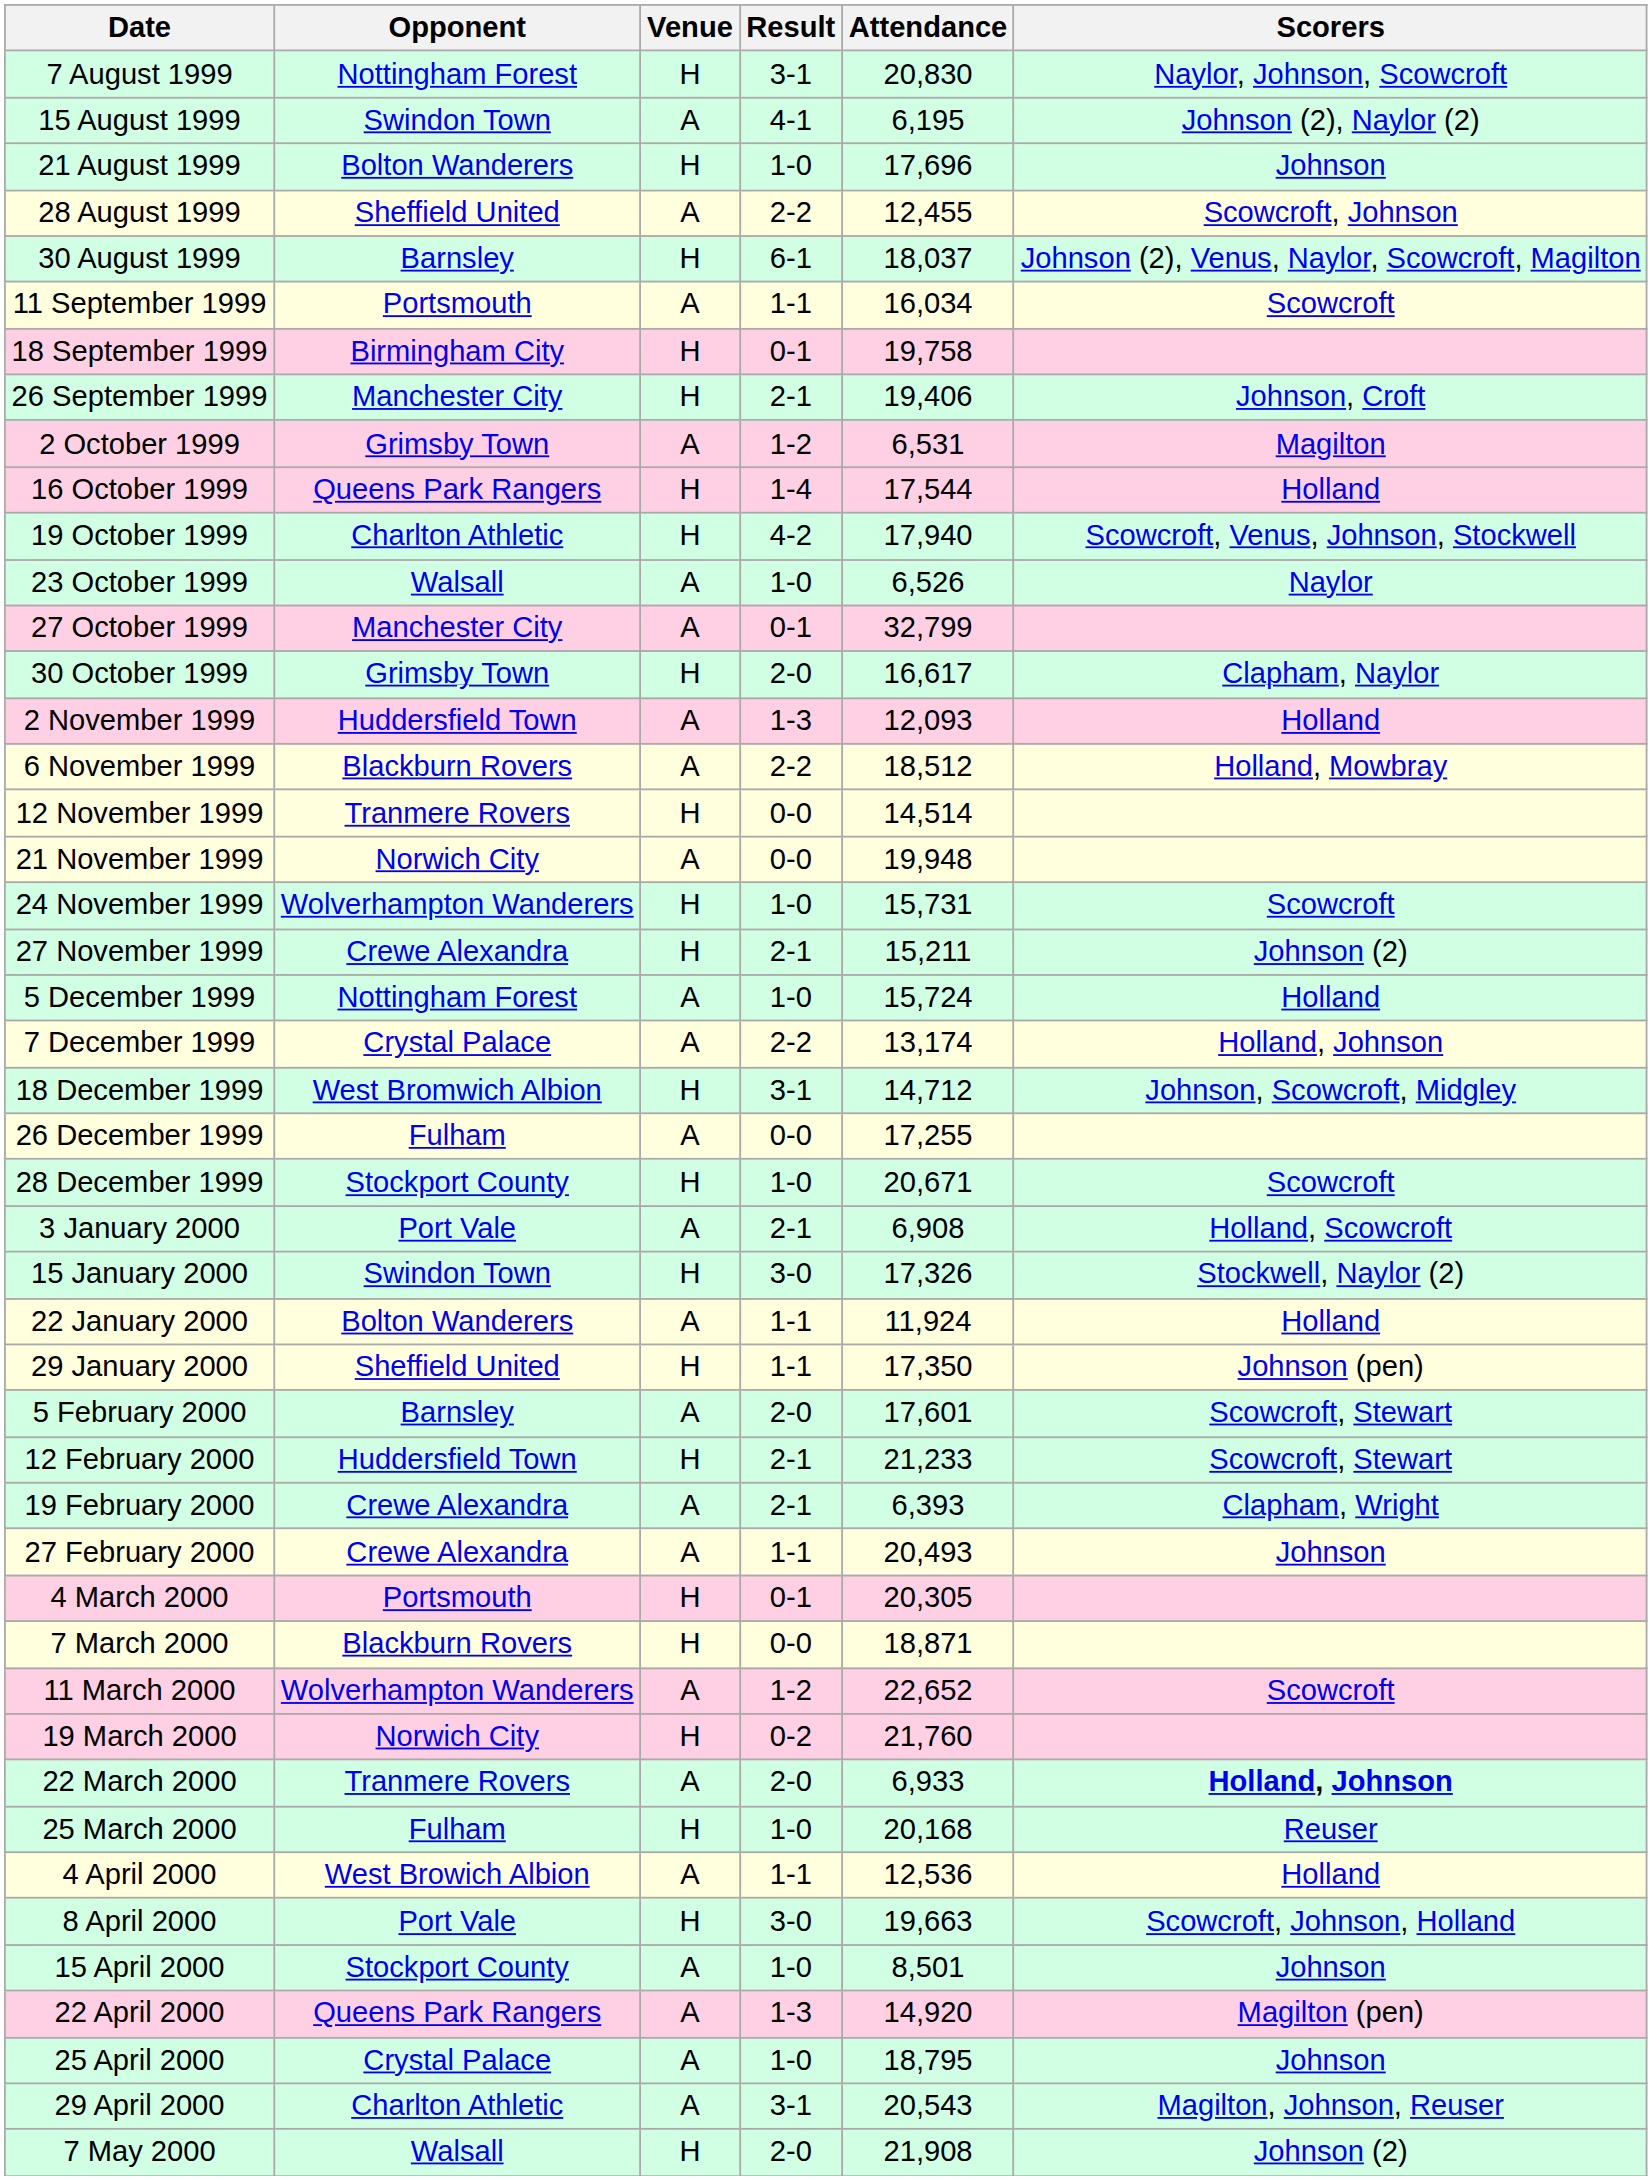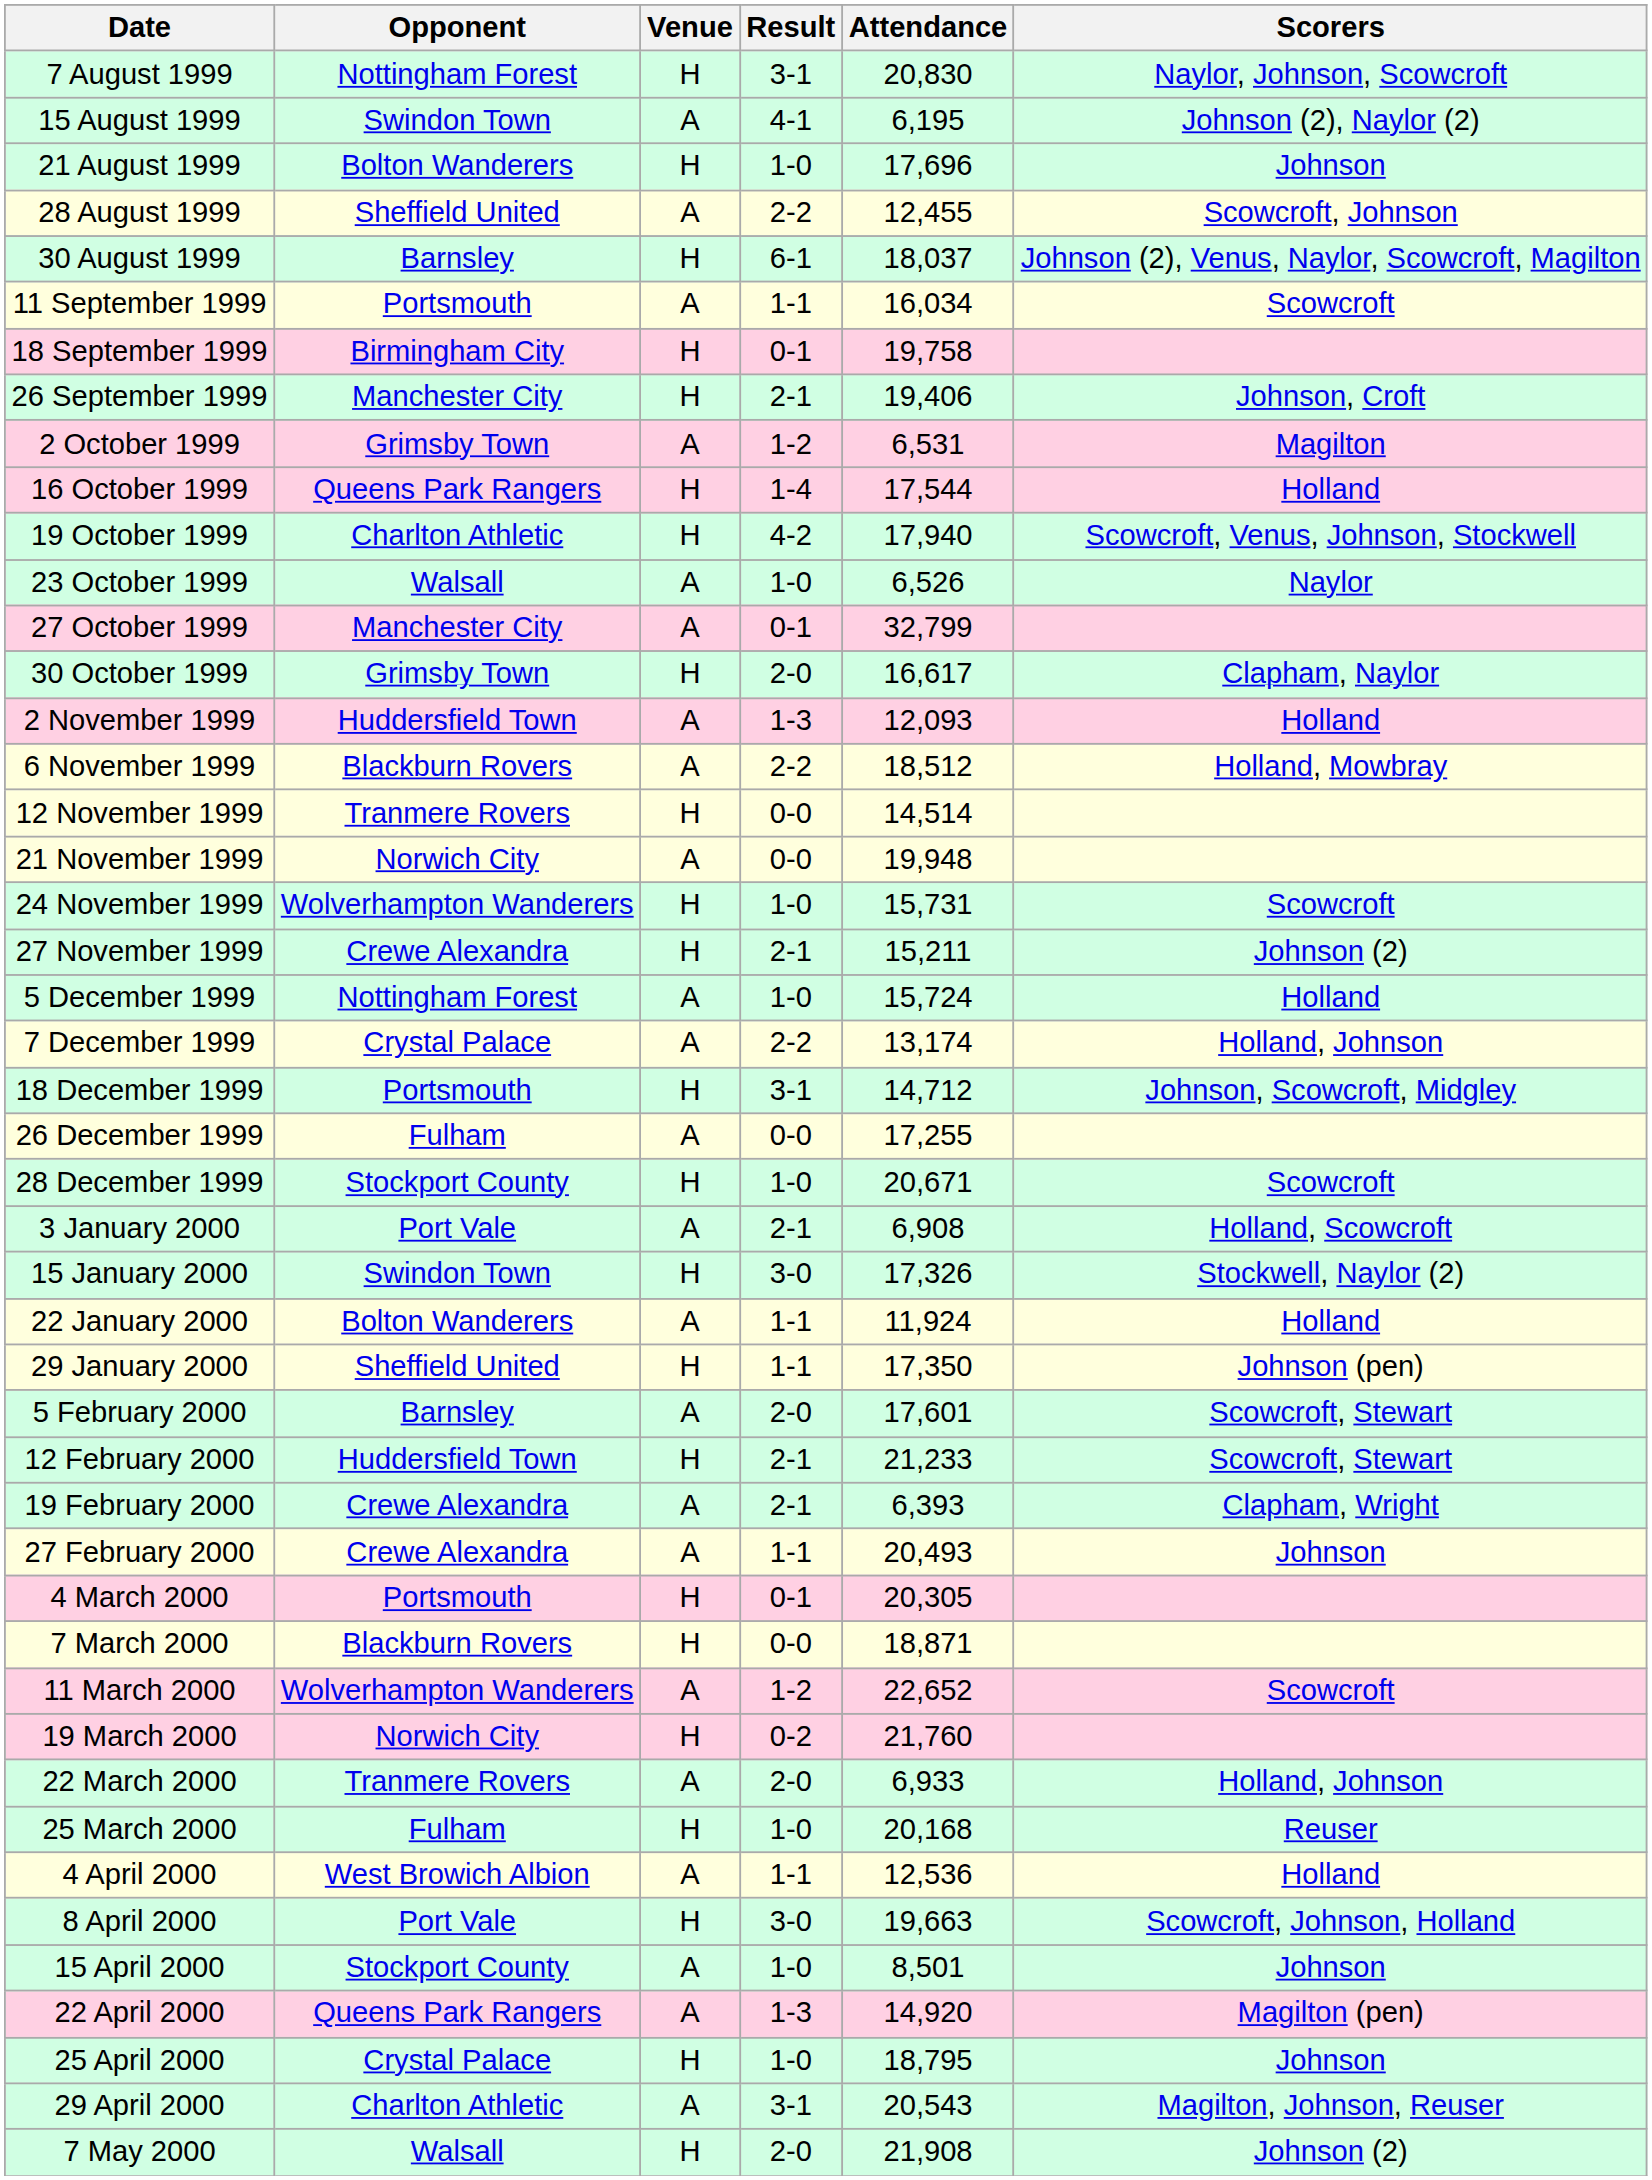 <table class="wikitable sortable" style="font-size:100%; text-align:center">
 <tr>
 <th>Date</th>
 <th>Opponent</th>
 <th>Venue</th>
 <th>Result</th>
 <th>Attendance</th>
 <th>Scorers</th>
 </tr>
 <tr style="background-color: #d0ffe3;">
 <td>7 August 1999</td>
 <td><a href='#'>Nottingham Forest</a></td>
 <td>H</td>
 <td>3-1</td>
 <td>20,830</td>
 <td><a href='#'>Naylor</a>, <a href='#'>Johnson</a>, <a href='#'>Scowcroft</a></td>
 </tr>
 <tr style="background-color: #d0ffe3;">
 <td>15 August 1999</td>
 <td><a href='#'>Swindon Town</a></td>
 <td>A</td>
 <td>4-1</td>
 <td>6,195</td>
 <td><a href='#'>Johnson</a> (2), <a href='#'>Naylor</a> (2)</td>
 </tr>
 <tr style="background-color: #d0ffe3;">
 <td>21 August 1999</td>
 <td><a href='#'>Bolton Wanderers</a></td>
 <td>H</td>
 <td>1-0</td>
 <td>17,696</td>
 <td><a href='#'>Johnson</a></td>
 </tr>
 <tr style="background-color: #ffffdd;">
 <td>28 August 1999</td>
 <td><a href='#'>Sheffield United</a></td>
 <td>A</td>
 <td>2-2</td>
 <td>12,455</td>
 <td><a href='#'>Scowcroft</a>, <a href='#'>Johnson</a></td>
 </tr>
 <tr style="background-color: #d0ffe3;">
 <td>30 August 1999</td>
 <td><a href='#'>Barnsley</a></td>
 <td>H</td>
 <td>6-1</td>
 <td>18,037</td>
 <td><a href='#'>Johnson</a> (2), <a href='#'>Venus</a>, <a href='#'>Naylor</a>, <a href='#'>Scowcroft</a>, <a href='#'>Magilton</a></td>
 </tr>
 <tr style="background-color: #ffffdd;">
 <td>11 September 1999</td>
 <td><a href='#'>Portsmouth</a></td>
 <td>A</td>
 <td>1-1</td>
 <td>16,034</td>
 <td><a href='#'>Scowcroft</a></td>
 </tr>
 <tr style="background-color: #ffd0e3;">
 <td>18 September 1999</td>
 <td><a href='#'>Birmingham City</a></td>
 <td>H</td>
 <td>0-1</td>
 <td>19,758</td>
 <td></td>
 </tr>
 <tr style="background-color: #d0ffe3;">
 <td>26 September 1999</td>
 <td><a href='#'>Manchester City</a></td>
 <td>H</td>
 <td>2-1</td>
 <td>19,406</td>
 <td><a href='#'>Johnson</a>, <a href='#'>Croft</a></td>
 </tr>
 <tr style="background-color: #ffd0e3;">
 <td>2 October 1999</td>
 <td><a href='#'>Grimsby Town</a></td>
 <td>A</td>
 <td>1-2</td>
 <td>6,531</td>
 <td><a href='#'>Magilton</a></td>
 </tr>
 <tr style="background-color: #ffd0e3;">
 <td>16 October 1999</td>
 <td><a href='#'>Queens Park Rangers</a></td>
 <td>H</td>
 <td>1-4</td>
 <td>17,544</td>
 <td><a href='#'>Holland</a></td>
 </tr>
 <tr style="background-color: #d0ffe3;">
 <td>19 October 1999</td>
 <td><a href='#'>Charlton Athletic</a></td>
 <td>H</td>
 <td>4-2</td>
 <td>17,940</td>
 <td><a href='#'>Scowcroft</a>, <a href='#'>Venus</a>, <a href='#'>Johnson</a>, <a href='#'>Stockwell</a></td>
 </tr>
 <tr style="background-color: #d0ffe3;">
 <td>23 October 1999</td>
 <td><a href='#'>Walsall</a></td>
 <td>A</td>
 <td>1-0</td>
 <td>6,526</td>
 <td><a href='#'>Naylor</a></td>
 </tr>
 <tr style="background-color: #ffd0e3;">
 <td>27 October 1999</td>
 <td><a href='#'>Manchester City</a></td>
 <td>A</td>
 <td>0-1</td>
 <td>32,799</td>
 <td></td>
 </tr>
 <tr style="background-color: #d0ffe3;">
 <td>30 October 1999</td>
 <td><a href='#'>Grimsby Town</a></td>
 <td>H</td>
 <td>2-0</td>
 <td>16,617</td>
 <td><a href='#'>Clapham</a>, <a href='#'>Naylor</a></td>
 </tr>
 <tr style="background-color: #ffd0e3;">
 <td>2 November 1999</td>
 <td><a href='#'>Huddersfield Town</a></td>
 <td>A</td>
 <td>1-3</td>
 <td>12,093</td>
 <td><a href='#'>Holland</a></td>
 </tr>
 <tr style="background-color: #ffffdd;">
 <td>6 November 1999</td>
 <td><a href='#'>Blackburn Rovers</a></td>
 <td>A</td>
 <td>2-2</td>
 <td>18,512</td>
 <td><a href='#'>Holland</a>, <a href='#'>Mowbray</a></td>
 </tr>
 <tr style="background-color: #ffffdd;">
 <td>12 November 1999</td>
 <td><a href='#'>Tranmere Rovers</a></td>
 <td>H</td>
 <td>0-0</td>
 <td>14,514</td>
 <td></td>
 </tr>
 <tr style="background-color: #ffffdd;">
 <td>21 November 1999</td>
 <td><a href='#'>Norwich City</a></td>
 <td>A</td>
 <td>0-0</td>
 <td>19,948</td>
 <td></td>
 </tr>
 <tr style="background-color: #d0ffe3;">
 <td>24 November 1999</td>
 <td><a href='#'>Wolverhampton Wanderers</a></td>
 <td>H</td>
 <td>1-0</td>
 <td>15,731</td>
 <td><a href='#'>Scowcroft</a></td>
 </tr>
 <tr style="background-color: #d0ffe3;">
 <td>27 November 1999</td>
 <td><a href='#'>Crewe Alexandra</a></td>
 <td>H</td>
 <td>2-1</td>
 <td>15,211</td>
 <td><a href='#'>Johnson</a> (2)</td>
 </tr>
 <tr style="background-color: #d0ffe3;">
 <td>5 December 1999</td>
 <td><a href='#'>Nottingham Forest</a></td>
 <td>A</td>
 <td>1-0</td>
 <td>15,724</td>
 <td><a href='#'>Holland</a></td>
 </tr>
 <tr style="background-color: #ffffdd;">
 <td>7 December 1999</td>
 <td><a href='#'>Crystal Palace</a></td>
 <td>A</td>
 <td>2-2</td>
 <td>13,174</td>
 <td><a href='#'>Holland</a>, <a href='#'>Johnson</a></td>
 </tr>
 <tr style="background-color: #d0ffe3;">
 <td>18 December 1999</td>
-<td><a href='#'>West Bromwich Albion</a></td>
+<td><a href='#'>Portsmouth</a></td>
 <td>H</td>
 <td>3-1</td>
 <td>14,712</td>
 <td><a href='#'>Johnson</a>, <a href='#'>Scowcroft</a>, <a href='#'>Midgley</a></td>
 </tr>
 <tr style="background-color: #ffffdd;">
 <td>26 December 1999</td>
 <td><a href='#'>Fulham</a></td>
 <td>A</td>
 <td>0-0</td>
 <td>17,255</td>
 <td></td>
 </tr>
 <tr style="background-color: #d0ffe3;">
 <td>28 December 1999</td>
 <td><a href='#'>Stockport County</a></td>
 <td>H</td>
 <td>1-0</td>
 <td>20,671</td>
 <td><a href='#'>Scowcroft</a></td>
 </tr>
 <tr style="background-color: #d0ffe3;">
 <td>3 January 2000</td>
 <td><a href='#'>Port Vale</a></td>
 <td>A</td>
 <td>2-1</td>
 <td>6,908</td>
 <td><a href='#'>Holland</a>, <a href='#'>Scowcroft</a></td>
 </tr>
 <tr style="background-color: #d0ffe3;">
 <td>15 January 2000</td>
 <td><a href='#'>Swindon Town</a></td>
 <td>H</td>
 <td>3-0</td>
 <td>17,326</td>
 <td><a href='#'>Stockwell</a>, <a href='#'>Naylor</a> (2)</td>
 </tr>
 <tr style="background-color: #ffffdd;">
 <td>22 January 2000</td>
 <td><a href='#'>Bolton Wanderers</a></td>
 <td>A</td>
 <td>1-1</td>
 <td>11,924</td>
 <td><a href='#'>Holland</a></td>
 </tr>
 <tr style="background-color: #ffffdd;">
 <td>29 January 2000</td>
 <td><a href='#'>Sheffield United</a></td>
 <td>H</td>
 <td>1-1</td>
 <td>17,350</td>
 <td><a href='#'>Johnson</a> (pen)</td>
 </tr>
 <tr style="background-color: #d0ffe3;">
 <td>5 February 2000</td>
 <td><a href='#'>Barnsley</a></td>
 <td>A</td>
 <td>2-0</td>
 <td>17,601</td>
 <td><a href='#'>Scowcroft</a>, <a href='#'>Stewart</a></td>
 </tr>
 <tr style="background-color: #d0ffe3;">
 <td>12 February 2000</td>
 <td><a href='#'>Huddersfield Town</a></td>
 <td>H</td>
 <td>2-1</td>
 <td>21,233</td>
 <td><a href='#'>Scowcroft</a>, <a href='#'>Stewart</a></td>
 </tr>
 <tr style="background-color: #d0ffe3;">
 <td>19 February 2000</td>
 <td><a href='#'>Crewe Alexandra</a></td>
 <td>A</td>
 <td>2-1</td>
 <td>6,393</td>
 <td><a href='#'>Clapham</a>, <a href='#'>Wright</a></td>
 </tr>
 <tr style="background-color: #ffffdd;">
 <td>27 February 2000</td>
 <td><a href='#'>Crewe Alexandra</a></td>
 <td>A</td>
 <td>1-1</td>
 <td>20,493</td>
 <td><a href='#'>Johnson</a></td>
 </tr>
 <tr style="background-color: #ffd0e3;">
 <td>4 March 2000</td>
 <td><a href='#'>Portsmouth</a></td>
 <td>H</td>
 <td>0-1</td>
 <td>20,305</td>
 <td></td>
 </tr>
 <tr style="background-color: #ffffdd;">
 <td>7 March 2000</td>
 <td><a href='#'>Blackburn Rovers</a></td>
 <td>H</td>
 <td>0-0</td>
 <td>18,871</td>
 <td></td>
 </tr>
 <tr style="background-color: #ffd0e3;">
 <td>11 March 2000</td>
 <td><a href='#'>Wolverhampton Wanderers</a></td>
 <td>A</td>
 <td>1-2</td>
 <td>22,652</td>
 <td><a href='#'>Scowcroft</a></td>
 </tr>
 <tr style="background-color: #ffd0e3;">
 <td>19 March 2000</td>
 <td><a href='#'>Norwich City</a></td>
 <td>H</td>
 <td>0-2</td>
 <td>21,760</td>
 <td></td>
 </tr>
 <tr style="background-color: #d0ffe3;">
 <td>22 March 2000</td>
 <td><a href='#'>Tranmere Rovers</a></td>
 <td>A</td>
 <td>2-0</td>
 <td>6,933</td>
-<td><strong><a href='#'>Holland</a>, <a href='#'>Johnson</a></strong></td>
+<td><a href='#'>Holland</a>, <a href='#'>Johnson</a></td>
 </tr>
 <tr style="background-color: #d0ffe3;">
 <td>25 March 2000</td>
 <td><a href='#'>Fulham</a></td>
 <td>H</td>
 <td>1-0</td>
 <td>20,168</td>
 <td><a href='#'>Reuser</a></td>
 </tr>
 <tr style="background-color: #ffffdd;">
 <td>4 April 2000</td>
 <td><a href='#'>West Browich Albion</a></td>
 <td>A</td>
 <td>1-1</td>
 <td>12,536</td>
 <td><a href='#'>Holland</a></td>
 </tr>
 <tr style="background-color: #d0ffe3;">
 <td>8 April 2000</td>
 <td><a href='#'>Port Vale</a></td>
 <td>H</td>
 <td>3-0</td>
 <td>19,663</td>
 <td><a href='#'>Scowcroft</a>, <a href='#'>Johnson</a>, <a href='#'>Holland</a></td>
 </tr>
 <tr style="background-color: #d0ffe3;">
 <td>15 April 2000</td>
 <td><a href='#'>Stockport County</a></td>
 <td>A</td>
 <td>1-0</td>
 <td>8,501</td>
 <td><a href='#'>Johnson</a></td>
 </tr>
 <tr style="background-color: #ffd0e3;">
 <td>22 April 2000</td>
 <td><a href='#'>Queens Park Rangers</a></td>
 <td>A</td>
 <td>1-3</td>
 <td>14,920</td>
 <td><a href='#'>Magilton</a> (pen)</td>
 </tr>
 <tr style="background-color: #d0ffe3;">
 <td>25 April 2000</td>
 <td><a href='#'>Crystal Palace</a></td>
-<td>A</td>
+<td>H</td>
 <td>1-0</td>
 <td>18,795</td>
 <td><a href='#'>Johnson</a></td>
 </tr>
 <tr style="background-color: #d0ffe3;">
 <td>29 April 2000</td>
 <td><a href='#'>Charlton Athletic</a></td>
 <td>A</td>
 <td>3-1</td>
 <td>20,543</td>
 <td><a href='#'>Magilton</a>, <a href='#'>Johnson</a>, <a href='#'>Reuser</a></td>
 </tr>
 <tr style="background-color: #d0ffe3;">
 <td>7 May 2000</td>
 <td><a href='#'>Walsall</a></td>
 <td>H</td>
 <td>2-0</td>
 <td>21,908</td>
 <td><a href='#'>Johnson</a> (2)</td>
 </tr>
 </table>
